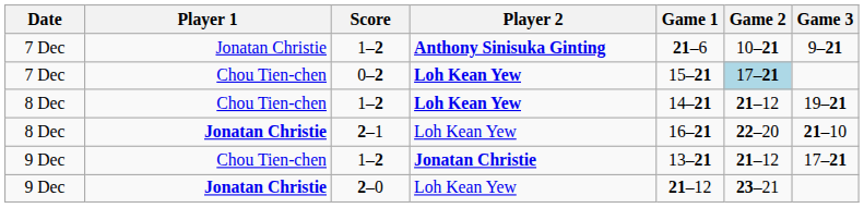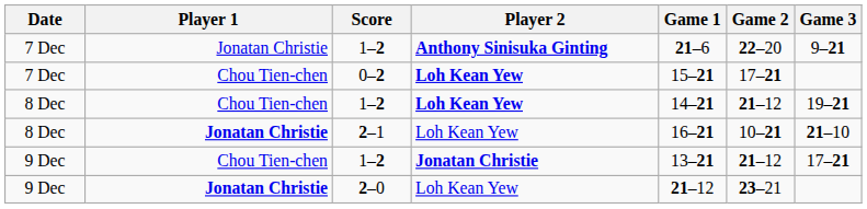 <table class="wikitable" style="text-align: center; font-size:90% ">
 <tr>
 <th width="60">Date</th>
 <th align="right" width="200">Player 1</th>
 <th width="60">Score</th>
 <th align="left"width="200">Player 2</th>
 <th width="50">Game 1</th>
 <th width="50">Game 2</th>
 <th width="50">Game 3</th>
 </tr>
 <tr>
 <td>7 Dec</td>
 <td align="right"><a href='#'>Jonatan Christie</a> </td>
 <td align="center">1–<strong>2</strong></td>
 <td align="left"><strong> <a href='#'>Anthony Sinisuka Ginting</a></strong></td>
 <td><strong>21</strong>–6</td>
-<td>10–<strong>21</strong></td>
+<td><strong>22</strong>–20</td>
 <td>9–<strong>21</strong></td>
 </tr>
 <tr>
 <td>7 Dec</td>
 <td align="right"><a href='#'>Chou Tien-chen</a> </td>
 <td align="center">0–<strong>2</strong></td>
 <td align="left"><strong> <a href='#'>Loh Kean Yew</a></strong></td>
 <td>15–<strong>21</strong></td>
-<td style="background: lightblue;">17–<strong>21</strong></td>
+<td>17–<strong>21</strong></td>
 <td></td>
 </tr>
 <tr>
 <td>8 Dec</td>
 <td align="right"><a href='#'>Chou Tien-chen</a> </td>
 <td align="center">1–<strong>2</strong></td>
 <td align="left"><strong> <a href='#'>Loh Kean Yew</a></strong></td>
 <td>14–<strong>21</strong></td>
 <td><strong>21</strong>–12</td>
 <td>19–<strong>21</strong></td>
 </tr>
 <tr>
 <td>8 Dec</td>
 <td align="right"><strong><a href='#'>Jonatan Christie</a> </strong></td>
 <td align="center"><strong>2</strong>–1</td>
 <td align="left"> <a href='#'>Loh Kean Yew</a></td>
 <td>16–<strong>21</strong></td>
-<td><strong>22</strong>–20</td>
+<td>10–<strong>21</strong></td>
 <td><strong>21</strong>–10</td>
 </tr>
 <tr>
 <td>9 Dec</td>
 <td align="right"><a href='#'>Chou Tien-chen</a> </td>
 <td align="center">1–<strong>2</strong></td>
 <td align="left"><strong> <a href='#'>Jonatan Christie</a></strong></td>
 <td>13–<strong>21</strong></td>
 <td><strong>21</strong>–12</td>
 <td>17–<strong>21</strong></td>
 </tr>
 <tr>
 <td>9 Dec</td>
 <td align="right"><strong><a href='#'>Jonatan Christie</a> </strong></td>
 <td align="center"><strong>2</strong>–0</td>
 <td align="left"> <a href='#'>Loh Kean Yew</a></td>
 <td><strong>21</strong>–12</td>
 <td><strong>23</strong>–21</td>
 <td></td>
 </tr>
 </table>
